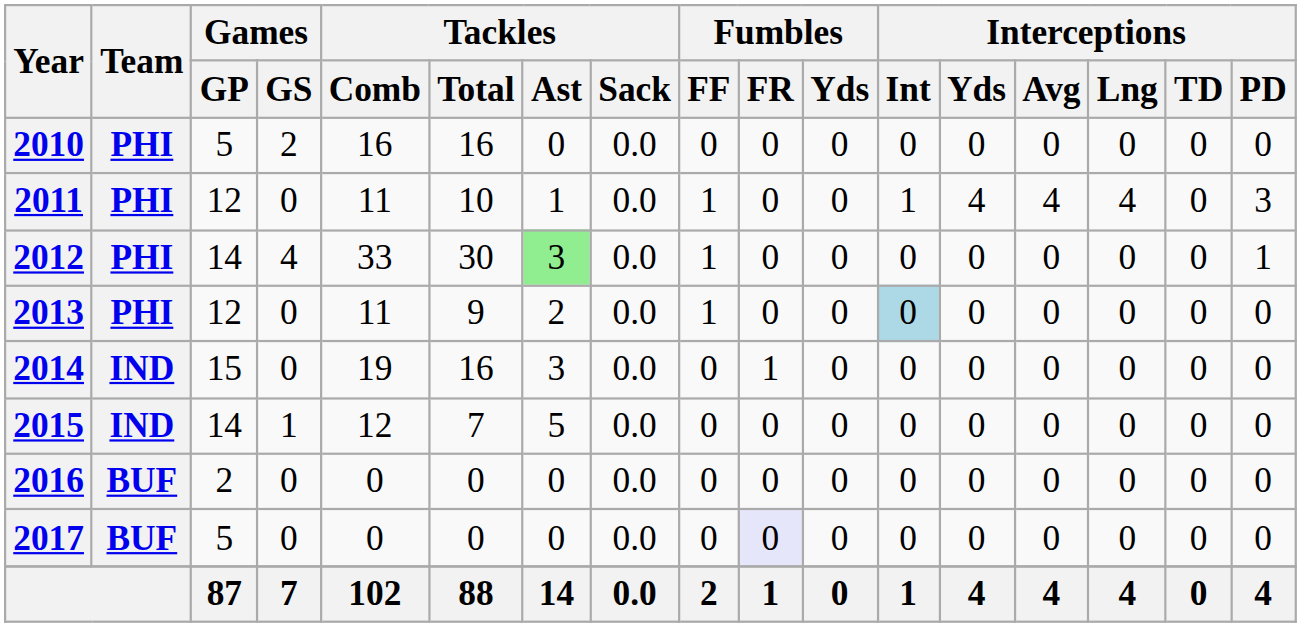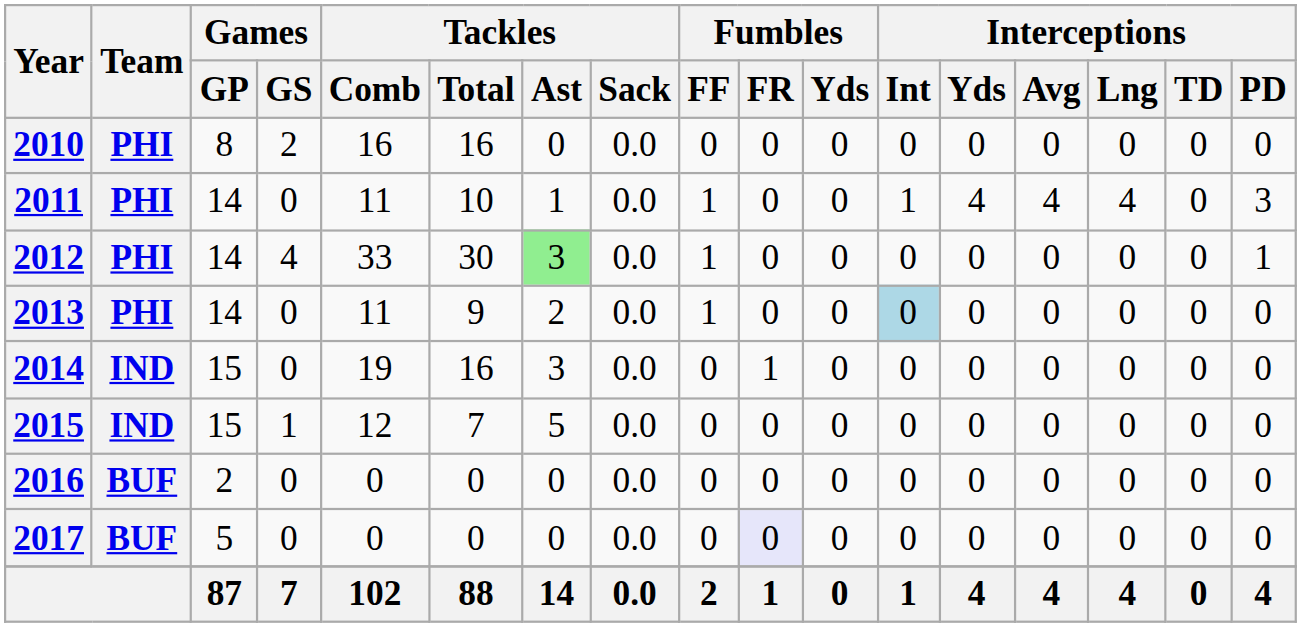 <table class="wikitable" style="text-align:center;">
 <tr>
 <th rowspan="2">Year</th>
 <th rowspan="2">Team</th>
 <th colspan="2">Games</th>
 <th colspan="4">Tackles</th>
 <th colspan="3">Fumbles</th>
 <th colspan="6">Interceptions</th>
 </tr>
 <tr>
 <th>GP</th>
 <th>GS</th>
 <th>Comb</th>
 <th>Total</th>
 <th>Ast</th>
 <th>Sack</th>
 <th>FF</th>
 <th>FR</th>
 <th>Yds</th>
 <th>Int</th>
 <th>Yds</th>
 <th>Avg</th>
 <th>Lng</th>
 <th>TD</th>
 <th>PD</th>
 </tr>
 <tr>
 <th><a href='#'>2010</a></th>
 <th><a href='#'>PHI</a></th>
-<td>5</td>
+<td>8</td>
 <td>2</td>
 <td>16</td>
 <td>16</td>
 <td>0</td>
 <td>0.0</td>
 <td>0</td>
 <td>0</td>
 <td>0</td>
 <td>0</td>
 <td>0</td>
 <td>0</td>
 <td>0</td>
 <td>0</td>
 <td>0</td>
 </tr>
 <tr>
 <th><a href='#'>2011</a></th>
 <th><a href='#'>PHI</a></th>
-<td>12</td>
+<td>14</td>
 <td>0</td>
 <td>11</td>
 <td>10</td>
 <td>1</td>
 <td>0.0</td>
 <td>1</td>
 <td>0</td>
 <td>0</td>
 <td>1</td>
 <td>4</td>
 <td>4</td>
 <td>4</td>
 <td>0</td>
 <td>3</td>
 </tr>
 <tr>
 <th><a href='#'>2012</a></th>
 <th><a href='#'>PHI</a></th>
 <td>14</td>
 <td>4</td>
 <td>33</td>
 <td>30</td>
 <td style="background: lightgreen;">3</td>
 <td>0.0</td>
 <td>1</td>
 <td>0</td>
 <td>0</td>
 <td>0</td>
 <td>0</td>
 <td>0</td>
 <td>0</td>
 <td>0</td>
 <td>1</td>
 </tr>
 <tr>
 <th><a href='#'>2013</a></th>
 <th><a href='#'>PHI</a></th>
-<td>12</td>
+<td>14</td>
 <td>0</td>
 <td>11</td>
 <td>9</td>
 <td>2</td>
 <td>0.0</td>
 <td>1</td>
 <td>0</td>
 <td>0</td>
 <td style="background: lightblue;">0</td>
 <td>0</td>
 <td>0</td>
 <td>0</td>
 <td>0</td>
 <td>0</td>
 </tr>
 <tr>
 <th><a href='#'>2014</a></th>
 <th><a href='#'>IND</a></th>
 <td>15</td>
 <td>0</td>
 <td>19</td>
 <td>16</td>
 <td>3</td>
 <td>0.0</td>
 <td>0</td>
 <td>1</td>
 <td>0</td>
 <td>0</td>
 <td>0</td>
 <td>0</td>
 <td>0</td>
 <td>0</td>
 <td>0</td>
 </tr>
 <tr>
 <th><a href='#'>2015</a></th>
 <th><a href='#'>IND</a></th>
-<td>14</td>
+<td>15</td>
 <td>1</td>
 <td>12</td>
 <td>7</td>
 <td>5</td>
 <td>0.0</td>
 <td>0</td>
 <td>0</td>
 <td>0</td>
 <td>0</td>
 <td>0</td>
 <td>0</td>
 <td>0</td>
 <td>0</td>
 <td>0</td>
 </tr>
 <tr>
 <th><a href='#'>2016</a></th>
 <th><a href='#'>BUF</a></th>
 <td>2</td>
 <td>0</td>
 <td>0</td>
 <td>0</td>
 <td>0</td>
 <td>0.0</td>
 <td>0</td>
 <td>0</td>
 <td>0</td>
 <td>0</td>
 <td>0</td>
 <td>0</td>
 <td>0</td>
 <td>0</td>
 <td>0</td>
 </tr>
 <tr>
 <th><a href='#'>2017</a></th>
 <th><a href='#'>BUF</a></th>
 <td>5</td>
 <td>0</td>
 <td>0</td>
 <td>0</td>
 <td>0</td>
 <td>0.0</td>
 <td>0</td>
 <td style="background: lavender;">0</td>
 <td>0</td>
 <td>0</td>
 <td>0</td>
 <td>0</td>
 <td>0</td>
 <td>0</td>
 <td>0</td>
 </tr>
 <tr>
 </tr>
 <tr class="sortbottom">
 <th colspan="2"></th>
 <th>87</th>
 <th>7</th>
 <th>102</th>
 <th>88</th>
 <th>14</th>
 <th>0.0</th>
 <th>2</th>
 <th>1</th>
 <th>0</th>
 <th>1</th>
 <th>4</th>
 <th>4</th>
 <th>4</th>
 <th>0</th>
 <th>4</th>
 </tr>
 </table>
